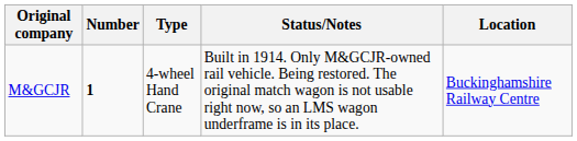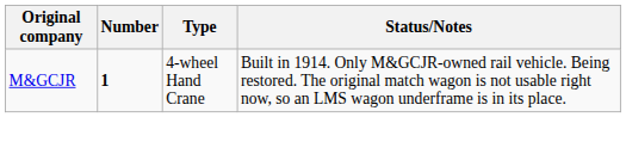 <table class="wikitable sortable">
 <tr>
 <th>Original company</th>
 <th>Number</th>
 <th>Type</th>
 <th>Status/Notes</th>
-<th>Location</th>
 </tr>
 <tr>
 <td><a href='#'>M&GCJR</a></td>
 <td><strong>1</strong></td>
 <td>4-wheel Hand Crane</td>
 <td>Built in 1914. Only M&GCJR-owned rail vehicle. Being restored. The original match wagon is not usable right now, so an LMS wagon underframe is in its place.</td>
-<td><a href='#'>Buckinghamshire Railway Centre</a></td>
 </tr>
 </table>
